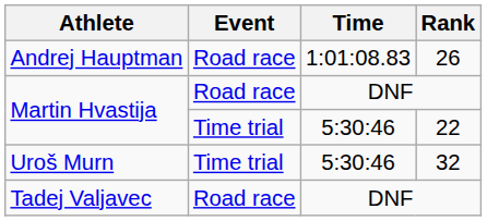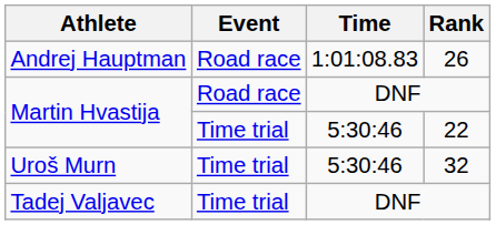 <table class=wikitable style="font-size:90%">
 <tr>
 <th>Athlete</th>
 <th>Event</th>
 <th>Time</th>
 <th>Rank</th>
 </tr>
 <tr align=center>
 <td align=left><a href='#'>Andrej Hauptman</a></td>
 <td align=left><a href='#'>Road race</a></td>
 <td>1:01:08.83</td>
 <td>26</td>
 </tr>
 <tr align=center>
 <td align=left rowspan=2><a href='#'>Martin Hvastija</a></td>
 <td align=left><a href='#'>Road race</a></td>
 <td colspan=2>DNF</td>
 </tr>
 <tr align=center>
 <td align=left><a href='#'>Time trial</a></td>
 <td>5:30:46</td>
 <td>22</td>
 </tr>
 <tr align=center>
 <td align=left><a href='#'>Uroš Murn</a></td>
 <td align=left><a href='#'>Time trial</a></td>
 <td>5:30:46</td>
 <td>32</td>
 </tr>
 <tr align=center>
 <td align=left><a href='#'>Tadej Valjavec</a></td>
-<td align=left><a href='#'>Road race</a></td>
+<td align=left><a href='#'>Time trial</a></td>
 <td colspan=2>DNF</td>
 </tr>
 </table>
